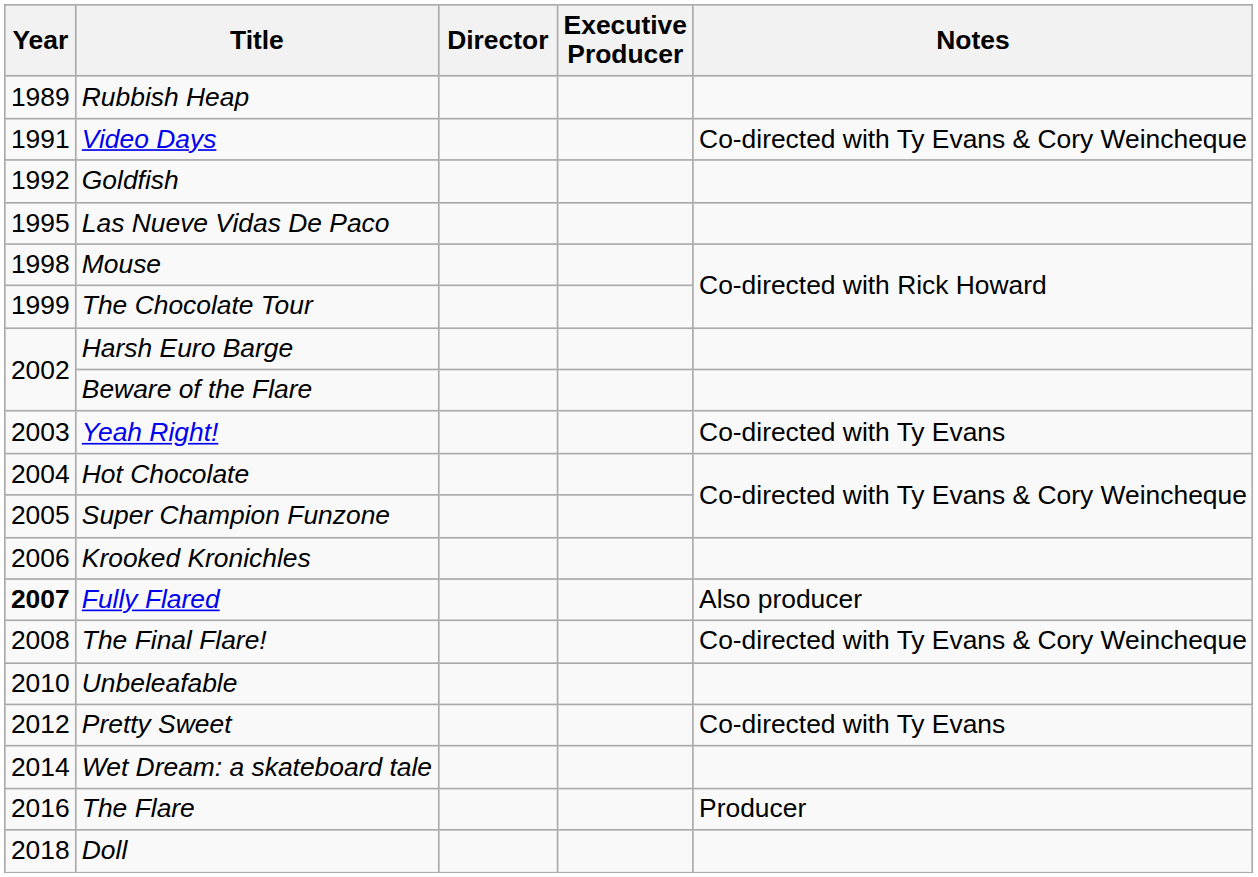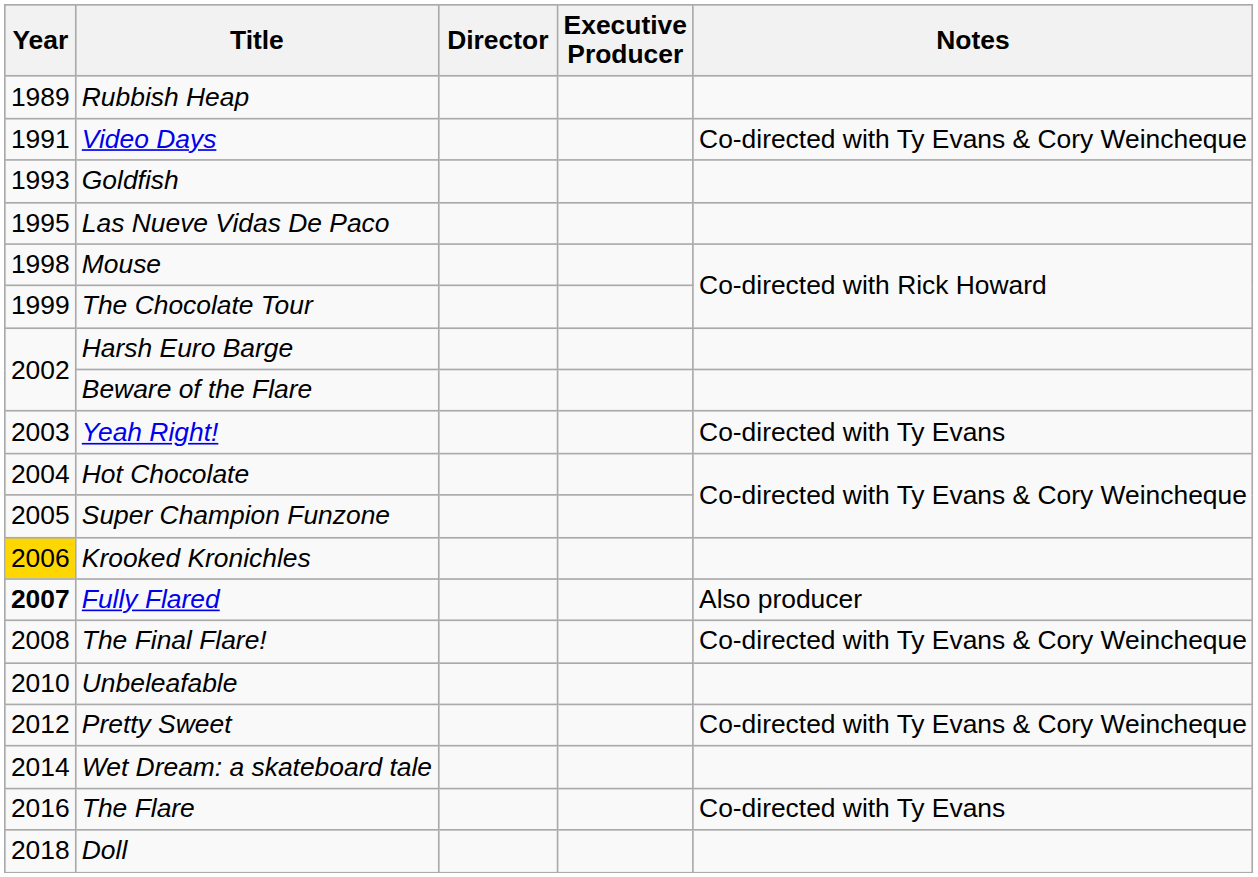 <table class="wikitable">
 <tr>
 <th>Year</th>
 <th>Title</th>
 <th width=65>Director</th>
 <th width=65>Executive<br>Producer</th>
 <th>Notes</th>
 </tr>
 <tr>
 <td>1989</td>
 <td><em>Rubbish Heap</em></td>
 <td></td>
 <td></td>
 <td></td>
 </tr>
 <tr>
 <td>1991</td>
 <td><em><a href='#'>Video Days</a></em></td>
 <td></td>
 <td></td>
 <td>Co-directed with Ty Evans & Cory Weincheque</td>
 </tr>
 <tr>
-<td>1992</td>
+<td>1993</td>
 <td><em>Goldfish</em></td>
 <td></td>
 <td></td>
 <td></td>
 </tr>
 <tr>
 <td>1995</td>
 <td><em>Las Nueve Vidas De Paco</em></td>
 <td></td>
 <td></td>
 <td></td>
 </tr>
 <tr>
 <td>1998</td>
 <td><em>Mouse</em></td>
 <td></td>
 <td></td>
 <td rowspan=2>Co-directed with Rick Howard</td>
 </tr>
 <tr>
 <td>1999</td>
 <td><em>The Chocolate Tour</em></td>
 <td></td>
 <td></td>
 </tr>
 <tr>
 <td rowspan=2>2002</td>
 <td><em>Harsh Euro Barge</em></td>
 <td></td>
 <td></td>
 <td></td>
 </tr>
 <tr>
 <td><em>Beware of the Flare</em></td>
 <td></td>
 <td></td>
 <td></td>
 </tr>
 <tr>
 <td>2003</td>
 <td><em><a href='#'>Yeah Right!</a></em></td>
 <td></td>
 <td></td>
 <td>Co-directed with Ty Evans</td>
 </tr>
 <tr>
 <td>2004</td>
 <td><em>Hot Chocolate</em></td>
 <td></td>
 <td></td>
 <td rowspan=2>Co-directed with Ty Evans & Cory Weincheque</td>
 </tr>
 <tr>
 <td>2005</td>
 <td><em>Super Champion Funzone</em></td>
 <td></td>
 <td></td>
 </tr>
 <tr>
-<td>2006</td>
+<td style="background: gold;">2006</td>
 <td><em>Krooked Kronichles</em></td>
 <td></td>
 <td></td>
 <td></td>
 </tr>
 <tr>
 <td><strong>2007</strong></td>
 <td><em><a href='#'>Fully Flared</a></em></td>
 <td></td>
 <td></td>
 <td>Also producer</td>
 </tr>
 <tr>
 <td>2008</td>
 <td><em>The Final Flare!</em></td>
 <td></td>
 <td></td>
 <td>Co-directed with Ty Evans & Cory Weincheque</td>
 </tr>
 <tr>
 <td>2010</td>
 <td><em>Unbeleafable</em></td>
 <td></td>
 <td></td>
 <td></td>
 </tr>
 <tr>
 <td>2012</td>
 <td><em>Pretty Sweet</em></td>
 <td></td>
 <td></td>
-<td>Co-directed with Ty Evans</td>
+<td>Co-directed with Ty Evans & Cory Weincheque</td>
 </tr>
 <tr>
 <td>2014</td>
 <td><em>Wet Dream: a skateboard tale</em></td>
 <td></td>
 <td></td>
 <td></td>
 </tr>
 <tr>
 <td>2016</td>
 <td><em>The Flare</em></td>
 <td></td>
 <td></td>
-<td>Producer</td>
+<td>Co-directed with Ty Evans</td>
 </tr>
 <tr>
 <td>2018</td>
 <td><em>Doll</em></td>
 <td></td>
 <td></td>
 <td></td>
 </tr>
 </table>
